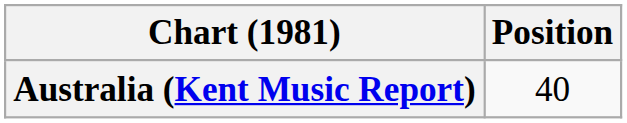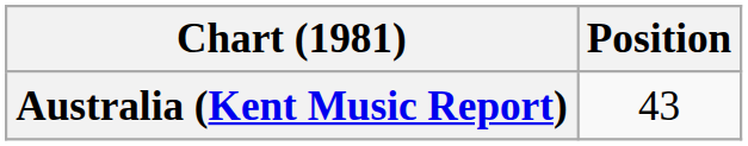 <table class="wikitable sortable plainrowheaders" style="text-align:center">
 <tr>
 <th>Chart (1981)</th>
 <th>Position</th>
 </tr>
 <tr>
 <th scope="row">Australia (<a href='#'>Kent Music Report</a>)</th>
-<td>40</td>
+<td>43</td>
 </tr>
 </table>
